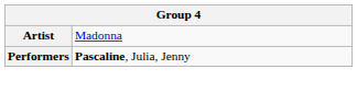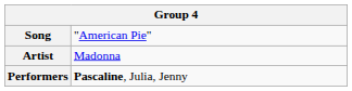 <table class="wikitable" style="font-size: 90%" width=400px>
 <tr>
 <th colspan=2>Group 4</th>
+</tr>
+<tr>
+<th width=10%>Song</th>
+<td>"<a href='#'>American Pie</a>"</td>
 </tr>
 <tr>
 <th width=10%>Artist</th>
 <td><a href='#'>Madonna</a></td>
 </tr>
 <tr>
 <th width=10%>Performers</th>
 <td><strong>Pascaline</strong>, Julia, Jenny</td>
 </tr>
 </table>
